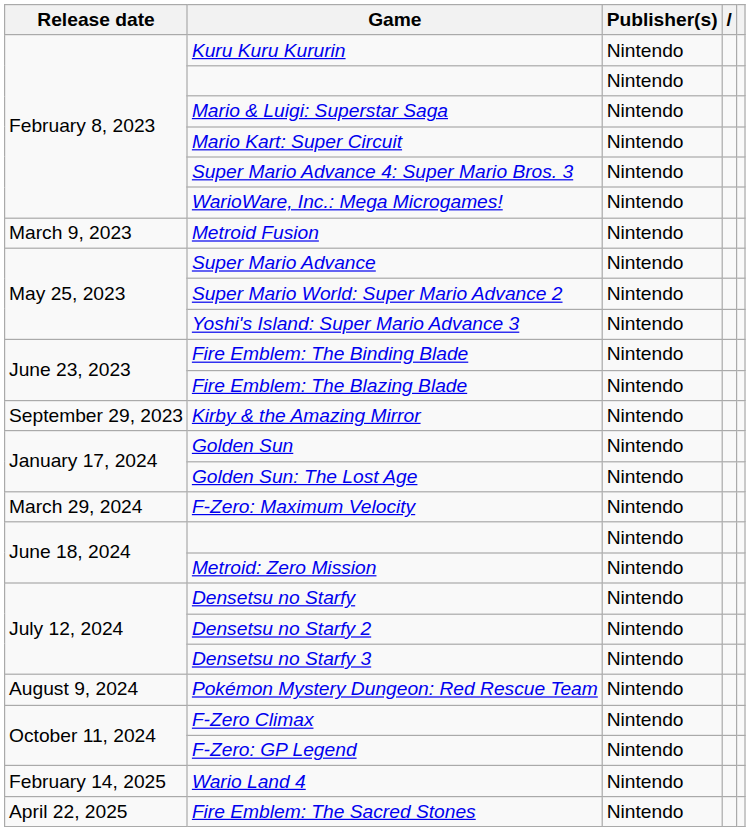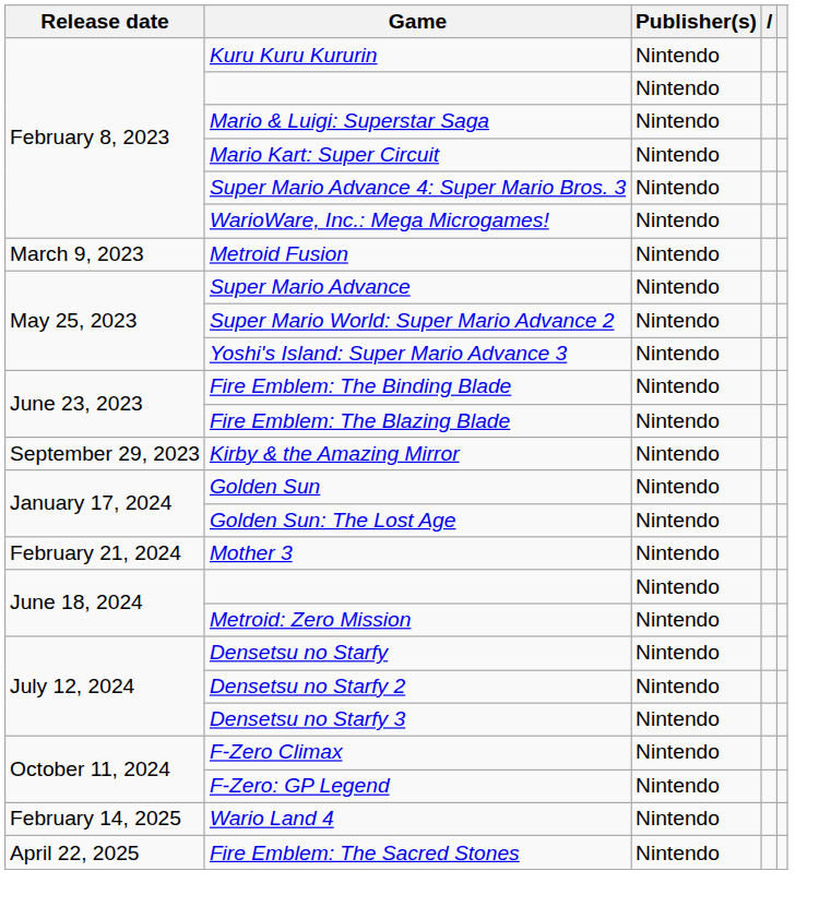 <table class="wikitable sortable">
 <tr>
 <th>Release date</th>
 <th>Game</th>
 <th>Publisher(s)</th>
 <th>/</th>
 <th></th>
 </tr>
 <tr>
 <td rowspan="6">February 8, 2023</td>
 <td><em><a href='#'>Kuru Kuru Kururin</a></em></td>
 <td>Nintendo</td>
 <td></td>
 <td></td>
 </tr>
 <tr>
 <td></td>
 <td>Nintendo</td>
 <td></td>
 <td></td>
 </tr>
 <tr>
 <td><em><a href='#'>Mario & Luigi: Superstar Saga</a></em></td>
 <td>Nintendo</td>
 <td></td>
 <td></td>
 </tr>
 <tr>
 <td><em><a href='#'>Mario Kart: Super Circuit</a></em></td>
 <td>Nintendo</td>
 <td></td>
 <td></td>
 </tr>
 <tr>
 <td><em><a href='#'>Super Mario Advance 4: Super Mario Bros. 3</a></em></td>
 <td>Nintendo</td>
 <td></td>
 <td></td>
 </tr>
 <tr>
 <td><em><a href='#'>WarioWare, Inc.: Mega Microgames!</a></em></td>
 <td>Nintendo</td>
 <td></td>
 <td></td>
 </tr>
 <tr>
 <td>March 9, 2023</td>
 <td><em><a href='#'>Metroid Fusion</a></em></td>
 <td>Nintendo</td>
 <td></td>
 <td></td>
 </tr>
 <tr>
 <td rowspan="3">May 25, 2023</td>
 <td><em><a href='#'>Super Mario Advance</a></em></td>
 <td>Nintendo</td>
 <td></td>
 <td></td>
 </tr>
 <tr>
 <td><em><a href='#'>Super Mario World: Super Mario Advance 2</a></em></td>
 <td>Nintendo</td>
 <td></td>
 <td></td>
 </tr>
 <tr>
 <td><em><a href='#'>Yoshi's Island: Super Mario Advance 3</a></em></td>
 <td>Nintendo</td>
 <td></td>
 <td></td>
 </tr>
 <tr>
 <td rowspan="2">June 23, 2023</td>
 <td><em><a href='#'>Fire Emblem: The Binding Blade</a></em></td>
 <td>Nintendo</td>
 <td></td>
 <td></td>
 </tr>
 <tr>
 <td><em><a href='#'>Fire Emblem: The Blazing Blade</a></em></td>
 <td>Nintendo</td>
 <td></td>
 <td></td>
 </tr>
 <tr>
 <td>September 29, 2023</td>
 <td><em><a href='#'>Kirby & the Amazing Mirror</a></em></td>
 <td>Nintendo</td>
 <td></td>
 <td></td>
 </tr>
 <tr>
 <td rowspan="2">January 17, 2024</td>
 <td><em><a href='#'>Golden Sun</a></em></td>
 <td>Nintendo</td>
 <td></td>
 <td></td>
 </tr>
 <tr>
 <td><em><a href='#'>Golden Sun: The Lost Age</a></em></td>
 <td>Nintendo</td>
 <td></td>
 <td></td>
 </tr>
 <tr>
-<td>March 29, 2024</td>
-<td><em><a href='#'>F-Zero: Maximum Velocity</a></em></td>
+<td>February 21, 2024</td>
+<td><em><a href='#'>Mother 3</a></em></td>
 <td>Nintendo</td>
 <td></td>
 <td></td>
 </tr>
 <tr>
 <td rowspan="2">June 18, 2024</td>
 <td></td>
 <td>Nintendo</td>
 <td></td>
 <td></td>
 </tr>
 <tr>
 <td><em><a href='#'>Metroid: Zero Mission</a></em></td>
 <td>Nintendo</td>
 <td></td>
 <td></td>
 </tr>
 <tr>
 <td rowspan="3">July 12, 2024</td>
 <td><em><a href='#'>Densetsu no Starfy</a></em></td>
 <td>Nintendo</td>
 <td></td>
 <td></td>
 </tr>
 <tr>
 <td><em><a href='#'>Densetsu no Starfy 2</a></em></td>
 <td>Nintendo</td>
 <td></td>
 <td></td>
 </tr>
 <tr>
 <td><em><a href='#'>Densetsu no Starfy 3</a></em></td>
 <td>Nintendo</td>
 <td></td>
 <td></td>
 </tr>
 <tr>
-<td>August 9, 2024</td>
-<td><em><a href='#'>Pokémon Mystery Dungeon: Red Rescue Team</a></em></td>
-<td>Nintendo</td>
-<td></td>
-<td></td>
-</tr>
-<tr>
 <td rowspan="2">October 11, 2024</td>
 <td><em><a href='#'>F-Zero Climax</a></em></td>
 <td>Nintendo</td>
 <td></td>
 <td></td>
 </tr>
 <tr>
 <td><em><a href='#'>F-Zero: GP Legend</a></em></td>
 <td>Nintendo</td>
 <td></td>
 <td></td>
 </tr>
 <tr>
 <td>February 14, 2025</td>
 <td><em><a href='#'>Wario Land 4</a></em></td>
 <td>Nintendo</td>
 <td></td>
 <td></td>
 </tr>
 <tr>
 <td>April 22, 2025</td>
 <td><em><a href='#'>Fire Emblem: The Sacred Stones</a></em></td>
 <td>Nintendo</td>
 <td></td>
 <td></td>
 </tr>
 </table>
